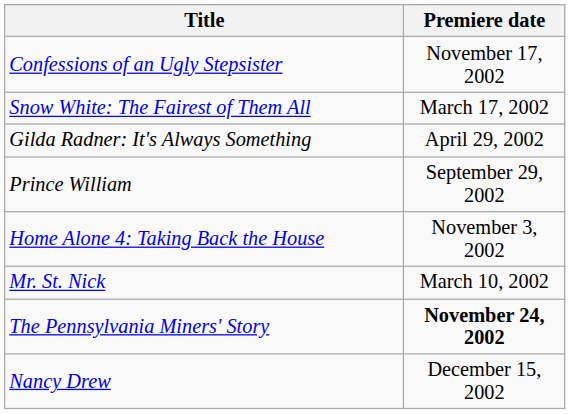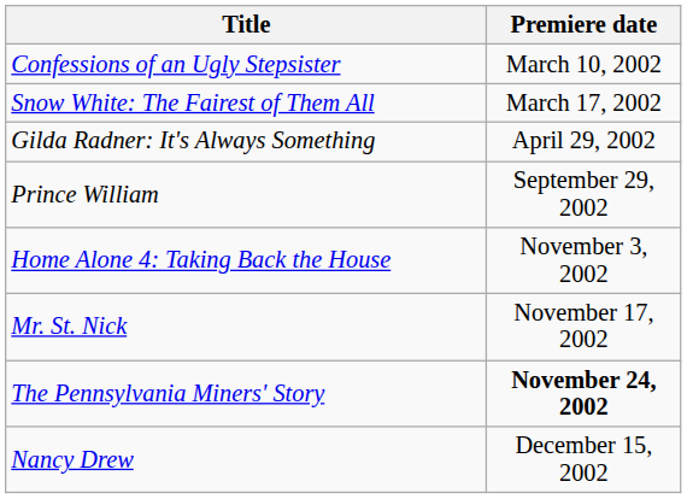 <table class="wikitable plainrowheaders sortable" style="width:50%;text-align:center;">
 <tr>
 <th scope="col" style="width:40%;">Title</th>
 <th scope="col" style="width:14%;">Premiere date</th>
 </tr>
 <tr>
 <td scope="row" style="text-align:left;"><em><a href='#'>Confessions of an Ugly Stepsister</a></em></td>
-<td>November 17, 2002</td>
+<td>March 10, 2002</td>
 </tr>
 <tr>
 <td scope="row" style="text-align:left;"><em><a href='#'>Snow White: The Fairest of Them All</a></em></td>
 <td>March 17, 2002</td>
 </tr>
 <tr>
 <td scope="row" style="text-align:left;"><em>Gilda Radner: It's Always Something</em></td>
 <td>April 29, 2002</td>
 </tr>
 <tr>
 <td scope="row" style="text-align:left;"><em>Prince William</em></td>
 <td>September 29, 2002</td>
 </tr>
 <tr>
 <td scope="row" style="text-align:left;"><em><a href='#'>Home Alone 4: Taking Back the House</a></em></td>
 <td>November 3, 2002</td>
 </tr>
 <tr>
 <td scope="row" style="text-align:left;"><em><a href='#'>Mr. St. Nick</a></em></td>
-<td>March 10, 2002</td>
+<td>November 17, 2002</td>
 </tr>
 <tr>
 <td scope="row" style="text-align:left;"><em><a href='#'>The Pennsylvania Miners' Story</a></em></td>
 <td><strong>November 24, 2002</strong></td>
 </tr>
 <tr>
 <td scope="row" style="text-align:left;"><em><a href='#'>Nancy Drew</a></em></td>
 <td>December 15, 2002</td>
 </tr>
 </table>
